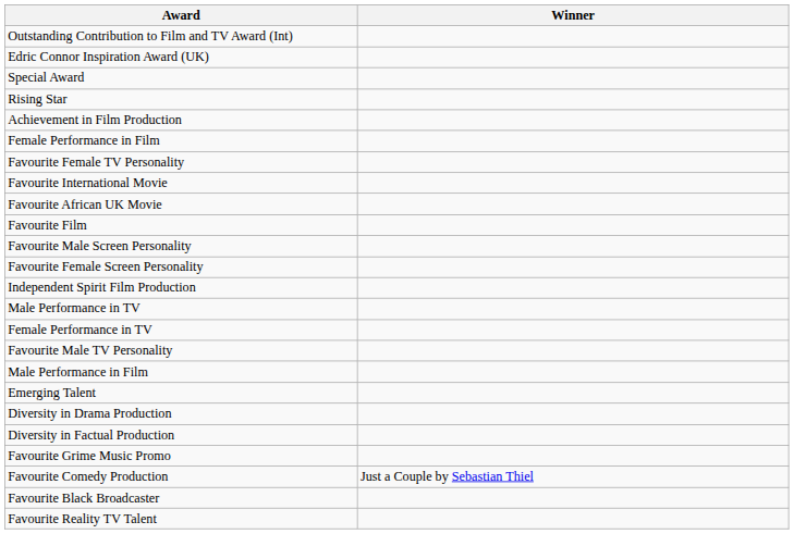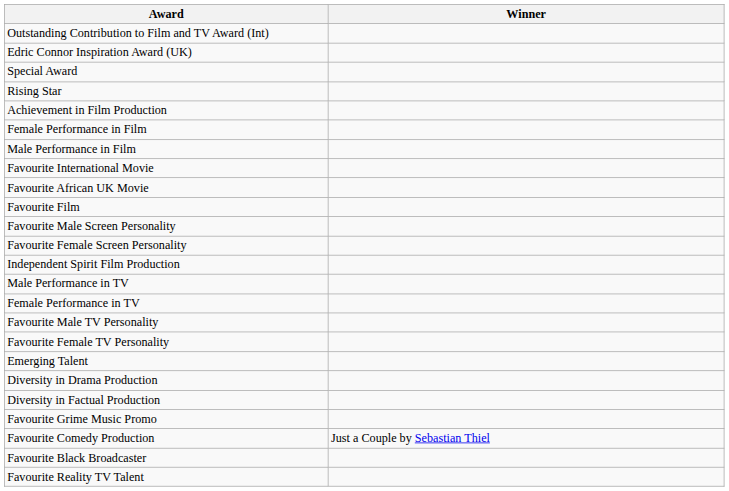 <table class="wikitable sortable" width="75%">
 <tr>
 <th width="45%">Award</th>
 <th width="55%">Winner</th>
 </tr>
 <tr>
 <td>Outstanding Contribution to Film and TV Award (Int)</td>
 <td></td>
 </tr>
 <tr>
 <td>Edric Connor Inspiration Award (UK)</td>
 <td></td>
 </tr>
 <tr>
 <td>Special Award</td>
 <td></td>
 </tr>
 <tr>
 <td>Rising Star</td>
 <td></td>
 </tr>
 <tr>
 <td>Achievement in Film Production</td>
 <td></td>
 </tr>
 <tr>
 <td>Female Performance in Film</td>
 <td></td>
 </tr>
 <tr>
-<td>Favourite Female TV Personality</td>
+<td>Male Performance in Film</td>
 <td></td>
 </tr>
 <tr>
 <td>Favourite International Movie</td>
 <td></td>
 </tr>
 <tr>
 <td>Favourite African UK Movie</td>
 <td></td>
 </tr>
 <tr>
 <td>Favourite Film</td>
 <td></td>
 </tr>
 <tr>
 <td>Favourite Male Screen Personality</td>
 <td></td>
 </tr>
 <tr>
 <td>Favourite Female Screen Personality</td>
 <td></td>
 </tr>
 <tr>
 <td>Independent Spirit Film Production</td>
 <td></td>
 </tr>
 <tr>
 <td>Male Performance in TV</td>
 <td></td>
 </tr>
 <tr>
 <td>Female Performance in TV</td>
 <td></td>
 </tr>
 <tr>
 <td>Favourite Male TV Personality</td>
 <td></td>
 </tr>
 <tr>
-<td>Male Performance in Film</td>
+<td>Favourite Female TV Personality</td>
 <td></td>
 </tr>
 <tr>
 <td>Emerging Talent</td>
 <td></td>
 </tr>
 <tr>
 <td>Diversity in Drama Production</td>
 <td></td>
 </tr>
 <tr>
 <td>Diversity in Factual Production</td>
 <td></td>
 </tr>
 <tr>
 <td>Favourite Grime Music Promo</td>
 <td></td>
 </tr>
 <tr>
 <td>Favourite Comedy Production</td>
 <td>Just a Couple by <a href='#'>Sebastian Thiel</a></td>
 </tr>
 <tr>
 <td>Favourite Black Broadcaster</td>
 <td></td>
 </tr>
 <tr>
 <td>Favourite Reality TV Talent</td>
 <td></td>
 </tr>
 </table>
